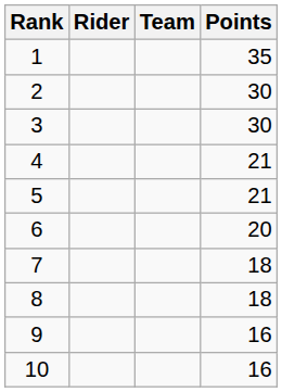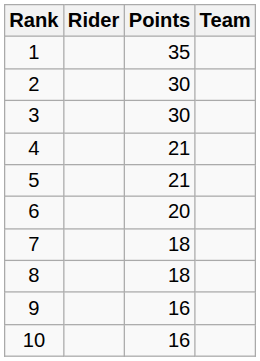 <table class="wikitable">
 <tr>
 <th scope="col">Rank</th>
 <th scope="col">Rider</th>
+<th scope="col">Points</th>
 <th scope="col">Team</th>
-<th scope="col">Points</th>
 </tr>
 <tr>
 <td style="text-align:center;">1</td>
 <td>    </td>
+<td style="text-align:right;">35</td>
 <td></td>
-<td style="text-align:right;">35</td>
 </tr>
 <tr>
 <td style="text-align:center;">2</td>
 <td></td>
+<td style="text-align:right;">30</td>
 <td></td>
-<td style="text-align:right;">30</td>
 </tr>
 <tr>
 <td style="text-align:center;">3</td>
 <td></td>
+<td style="text-align:right;">30</td>
 <td></td>
-<td style="text-align:right;">30</td>
 </tr>
 <tr>
 <td style="text-align:center;">4</td>
 <td></td>
+<td style="text-align:right;">21</td>
 <td></td>
-<td style="text-align:right;">21</td>
 </tr>
 <tr>
 <td style="text-align:center;">5</td>
 <td></td>
+<td style="text-align:right;">21</td>
 <td></td>
-<td style="text-align:right;">21</td>
 </tr>
 <tr>
 <td style="text-align:center;">6</td>
 <td></td>
+<td style="text-align:right;">20</td>
 <td></td>
-<td style="text-align:right;">20</td>
 </tr>
 <tr>
 <td style="text-align:center;">7</td>
 <td></td>
+<td style="text-align:right;">18</td>
 <td></td>
-<td style="text-align:right;">18</td>
 </tr>
 <tr>
 <td style="text-align:center;">8</td>
 <td> </td>
+<td style="text-align:right;">18</td>
 <td></td>
-<td style="text-align:right;">18</td>
 </tr>
 <tr>
 <td style="text-align:center;">9</td>
 <td></td>
+<td style="text-align:right;">16</td>
 <td></td>
-<td style="text-align:right;">16</td>
 </tr>
 <tr>
 <td style="text-align:center;">10</td>
 <td></td>
+<td style="text-align:right;">16</td>
 <td></td>
-<td style="text-align:right;">16</td>
 </tr>
 </table>
